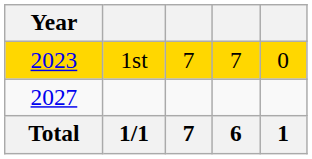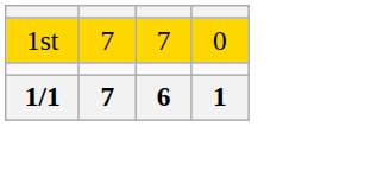 <table class="wikitable" style="text-align: center;">
 <tr>
-<th width=60px>Year</th>
 <th width=35px></th>
 <th width=25px></th>
 <th width=25px></th>
 <th width=25px></th>
 </tr>
 <tr bgcolor=gold>
-<td> <a href='#'>2023</a></td>
 <td>1st</td>
 <td>7</td>
 <td>7</td>
 <td>0</td>
 </tr>
 <tr>
-<td> <a href='#'>2027</a></td>
 <td></td>
 <td></td>
 <td></td>
 <td></td>
 </tr>
 <tr>
-<th>Total</th>
 <th>1/1</th>
 <th>7</th>
 <th>6</th>
 <th>1</th>
 </tr>
 </table>
